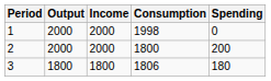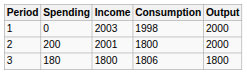 <table class="wikitable">
 <tr>
 <th>Period</th>
-<th>Output</th>
+<th>Spending</th>
 <th>Income</th>
 <th>Consumption</th>
-<th>Spending</th>
+<th>Output</th>
 </tr>
 <tr>
 <td>1</td>
+<td>0</td>
+<td>2003</td>
+<td>1998</td>
 <td>2000</td>
-<td>2000</td>
-<td>1998</td>
-<td>0</td>
 </tr>
 <tr>
 <td>2</td>
+<td>200</td>
+<td>2001</td>
+<td>1800</td>
 <td>2000</td>
-<td>2000</td>
-<td>1800</td>
-<td>200</td>
 </tr>
 <tr>
 <td>3</td>
-<td>1800</td>
+<td>180</td>
 <td>1800</td>
 <td>1806</td>
-<td>180</td>
+<td>1800</td>
 </tr>
 </table>
